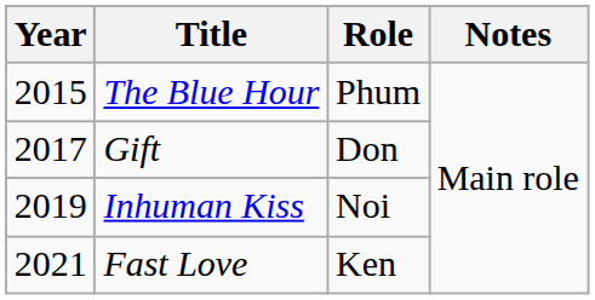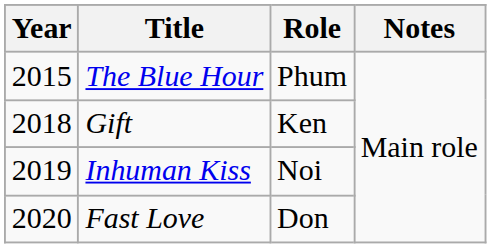 <table class="wikitable">
 <tr>
 <th>Year</th>
 <th>Title</th>
 <th>Role</th>
 <th>Notes</th>
 </tr>
 <tr>
 <td>2015</td>
 <td><em><a href='#'>The Blue Hour</a></em></td>
 <td>Phum</td>
 <td rowspan="4">Main role</td>
 </tr>
 <tr>
-<td>2017</td>
+<td>2018</td>
 <td><em>Gift</em></td>
-<td>Don</td>
+<td>Ken</td>
 </tr>
 <tr>
 <td>2019</td>
 <td><em><a href='#'>Inhuman Kiss</a></em></td>
 <td>Noi </td>
 </tr>
 <tr>
-<td>2021</td>
+<td>2020</td>
 <td><em>Fast Love</em></td>
-<td>Ken</td>
+<td>Don</td>
 </tr>
 </table>
